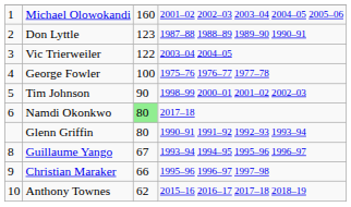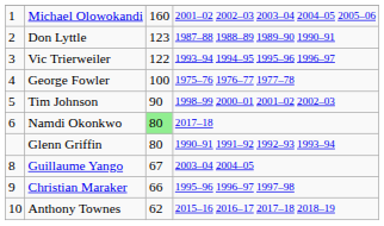 <table class="wikitable">
 <tr>
 </tr>
 <tr>
 <td>1</td>
 <td><a href='#'>Michael Olowokandi</a></td>
 <td>160</td>
 <td style="font-size:80%;"><a href='#'>2001–02</a> <a href='#'>2002–03</a> <a href='#'>2003–04</a> <a href='#'>2004–05</a> <a href='#'>2005–06</a></td>
 </tr>
 <tr>
 <td>2</td>
 <td>Don Lyttle</td>
 <td>123</td>
 <td style="font-size:80%;"><a href='#'>1987–88</a> <a href='#'>1988–89</a> <a href='#'>1989–90</a> <a href='#'>1990–91</a></td>
 </tr>
 <tr>
 <td>3</td>
 <td>Vic Trierweiler</td>
 <td>122</td>
-<td style="font-size:80%;"><a href='#'>2003–04</a> <a href='#'>2004–05</a></td>
+<td style="font-size:80%;"><a href='#'>1993–94</a> <a href='#'>1994–95</a> <a href='#'>1995–96</a> <a href='#'>1996–97</a></td>
 </tr>
 <tr>
 <td>4</td>
 <td>George Fowler</td>
 <td>100</td>
 <td style="font-size:80%;"><a href='#'>1975–76</a> <a href='#'>1976–77</a> <a href='#'>1977–78</a></td>
 </tr>
 <tr>
 <td>5</td>
 <td>Tim Johnson</td>
 <td>90</td>
 <td style="font-size:80%;"><a href='#'>1998–99</a> <a href='#'>2000–01</a> <a href='#'>2001–02</a> <a href='#'>2002–03</a></td>
 </tr>
 <tr>
 <td>6</td>
 <td>Namdi Okonkwo</td>
 <td style="background: lightgreen;">80</td>
 <td style="font-size:80%;"><a href='#'>2017–18</a></td>
 </tr>
 <tr>
 <td></td>
 <td>Glenn Griffin</td>
 <td>80</td>
 <td style="font-size:80%;"><a href='#'>1990–91</a> <a href='#'>1991–92</a> <a href='#'>1992–93</a> <a href='#'>1993–94</a></td>
 </tr>
 <tr>
 <td>8</td>
 <td><a href='#'>Guillaume Yango</a></td>
 <td>67</td>
-<td style="font-size:80%;"><a href='#'>1993–94</a> <a href='#'>1994–95</a> <a href='#'>1995–96</a> <a href='#'>1996–97</a></td>
+<td style="font-size:80%;"><a href='#'>2003–04</a> <a href='#'>2004–05</a></td>
 </tr>
 <tr>
 <td>9</td>
 <td><a href='#'>Christian Maraker</a></td>
 <td>66</td>
 <td style="font-size:80%;"><a href='#'>1995–96</a> <a href='#'>1996–97</a> <a href='#'>1997–98</a></td>
 </tr>
 <tr>
 <td>10</td>
 <td>Anthony Townes</td>
 <td>62</td>
 <td style="font-size:80%;"><a href='#'>2015–16</a> <a href='#'>2016–17</a> <a href='#'>2017–18</a> <a href='#'>2018–19</a></td>
 </tr>
 </table>
